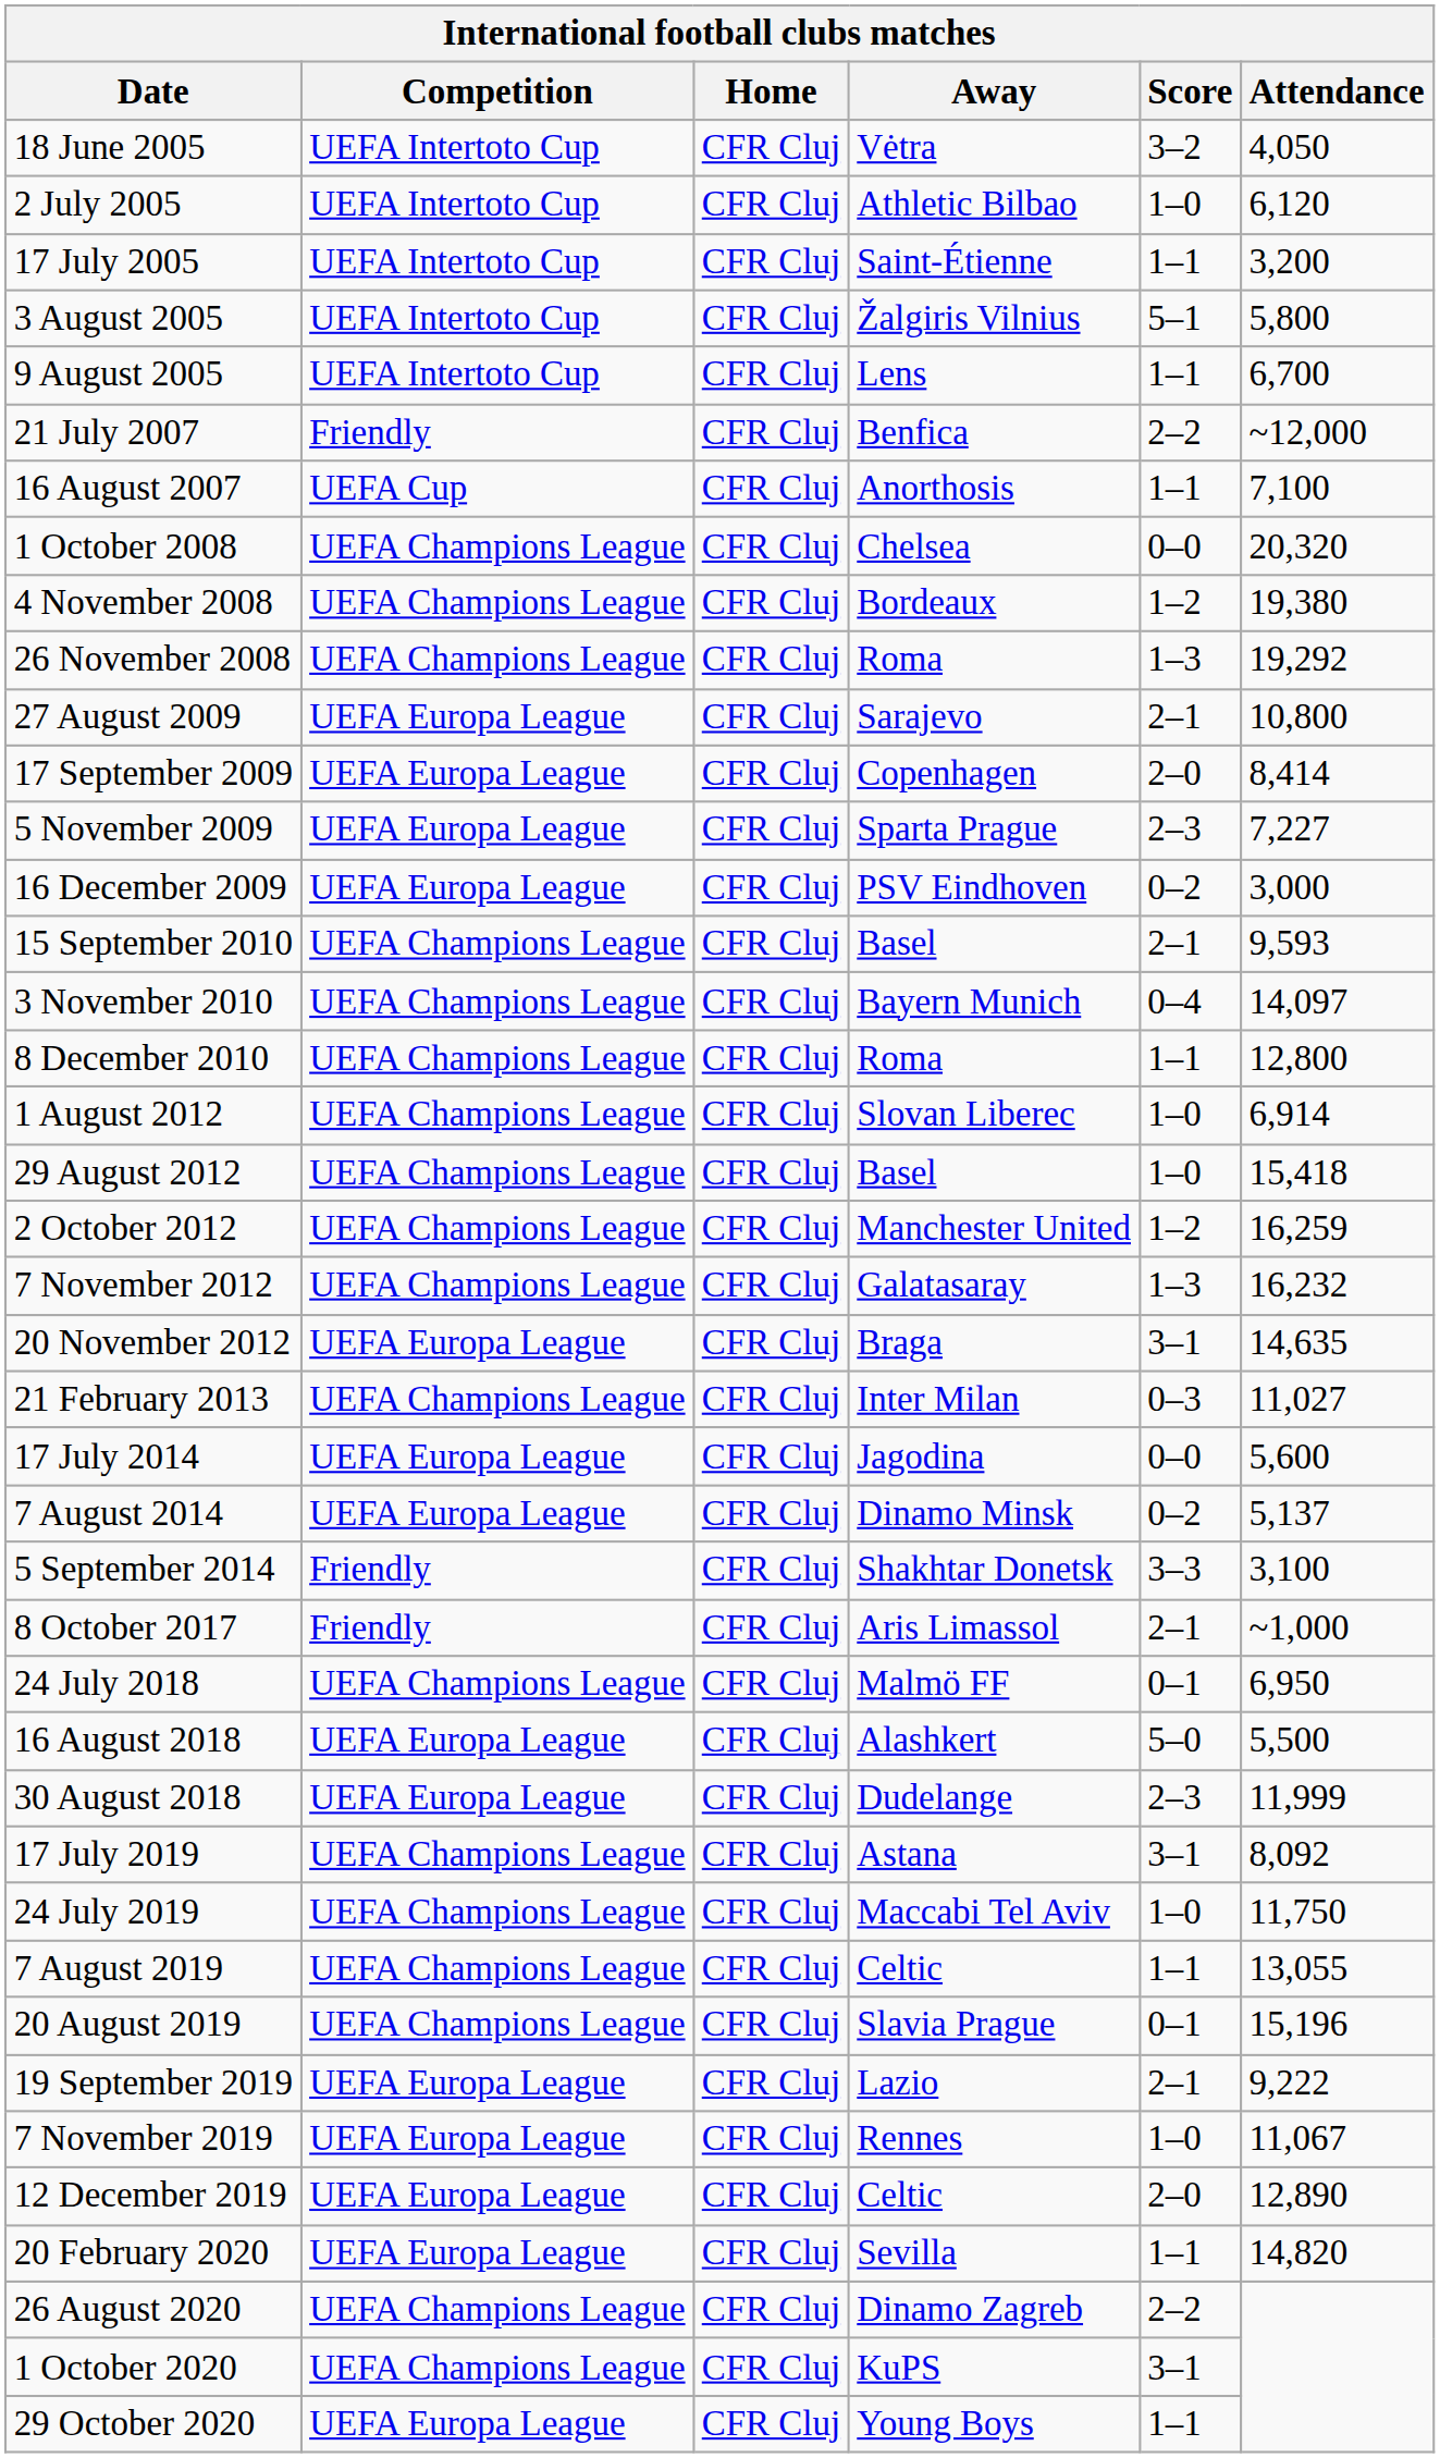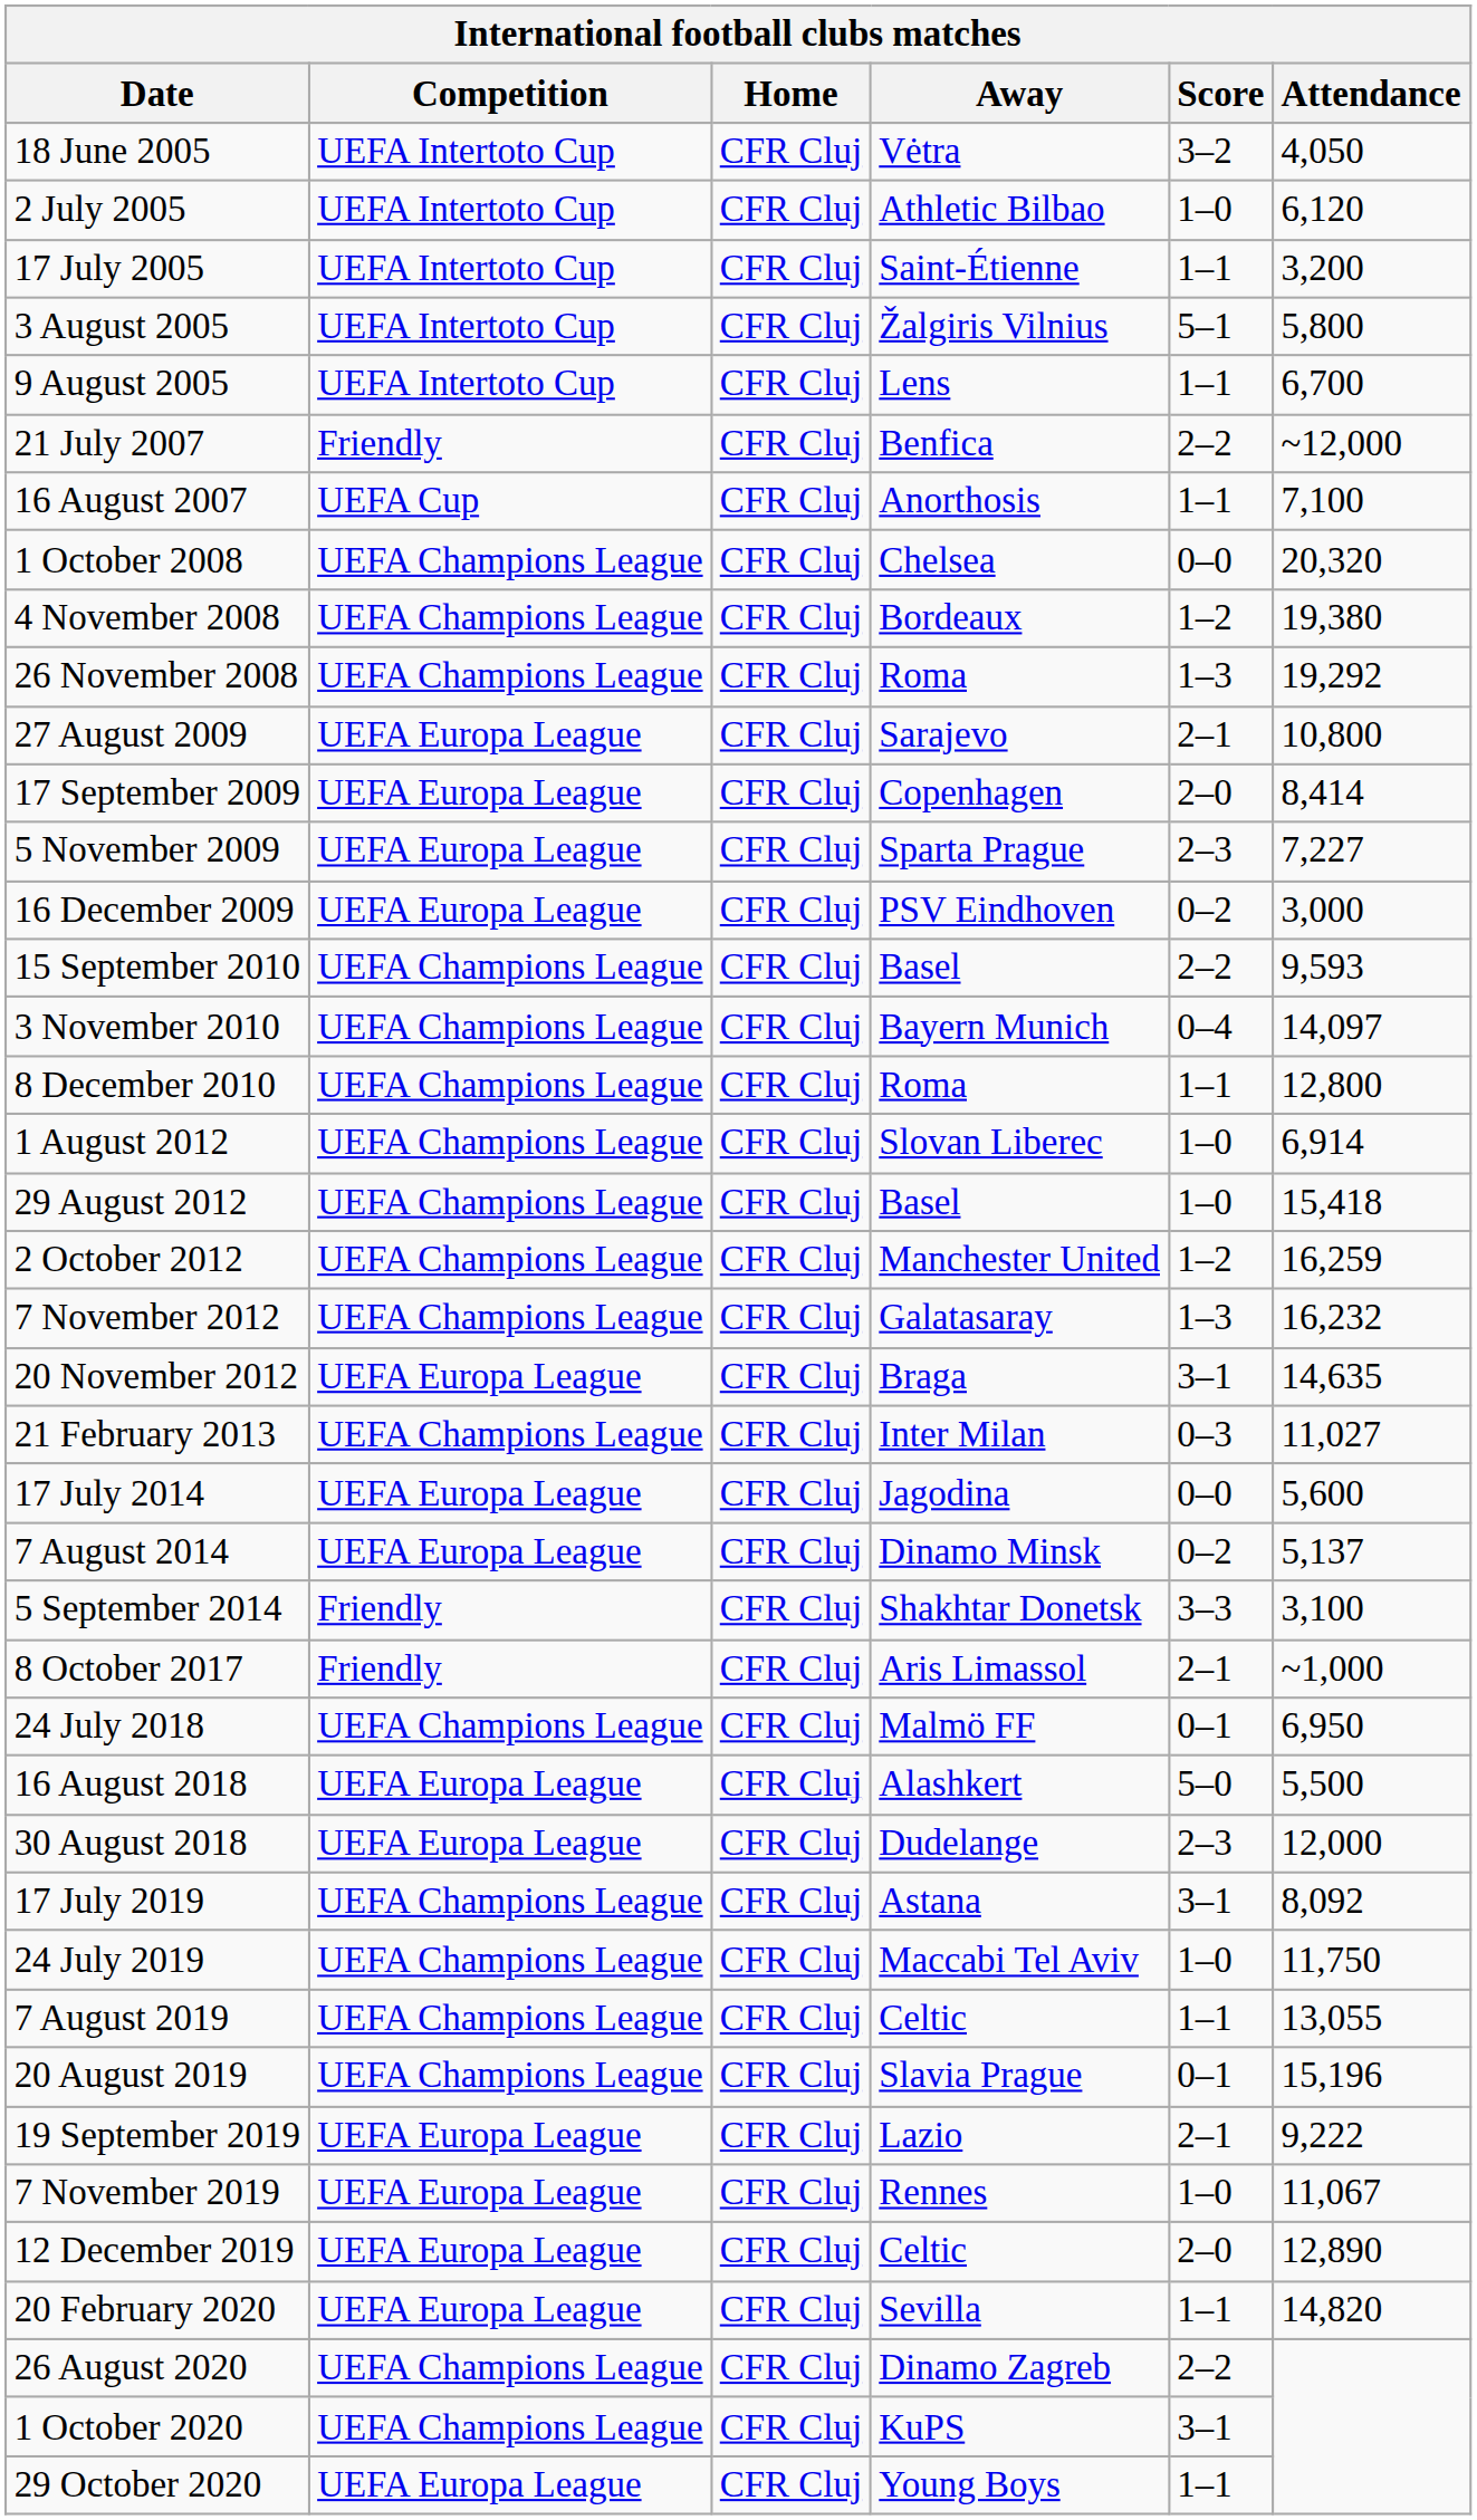 <table class="wikitable collapsible collapsed" style="text-align: left;font-size:100%;">
 <tr>
 <th colspan=6>International football clubs matches</th>
 </tr>
 <tr>
 <th>Date</th>
 <th>Competition</th>
 <th>Home</th>
 <th>Away</th>
 <th>Score</th>
 <th>Attendance</th>
 </tr>
 <tr>
 <td>18 June 2005</td>
 <td><a href='#'>UEFA Intertoto Cup</a></td>
 <td> <a href='#'>CFR Cluj</a></td>
 <td> <a href='#'>Vėtra</a></td>
 <td>3–2</td>
 <td>4,050</td>
 </tr>
 <tr>
 <td>2 July 2005</td>
 <td><a href='#'>UEFA Intertoto Cup</a></td>
 <td> <a href='#'>CFR Cluj</a></td>
 <td> <a href='#'>Athletic Bilbao</a></td>
 <td>1–0</td>
 <td>6,120</td>
 </tr>
 <tr>
 <td>17 July 2005</td>
 <td><a href='#'>UEFA Intertoto Cup</a></td>
 <td> <a href='#'>CFR Cluj</a></td>
 <td> <a href='#'>Saint-Étienne</a></td>
 <td>1–1</td>
 <td>3,200</td>
 </tr>
 <tr>
 <td>3 August 2005</td>
 <td><a href='#'>UEFA Intertoto Cup</a></td>
 <td> <a href='#'>CFR Cluj</a></td>
 <td> <a href='#'>Žalgiris Vilnius</a></td>
 <td>5–1</td>
 <td>5,800</td>
 </tr>
 <tr>
 <td>9 August 2005</td>
 <td><a href='#'>UEFA Intertoto Cup</a></td>
 <td> <a href='#'>CFR Cluj</a></td>
 <td> <a href='#'>Lens</a></td>
 <td>1–1</td>
 <td>6,700</td>
 </tr>
 <tr>
 <td>21 July 2007</td>
 <td><a href='#'>Friendly</a></td>
 <td> <a href='#'>CFR Cluj</a></td>
 <td> <a href='#'>Benfica</a></td>
 <td>2–2</td>
 <td>~12,000</td>
 </tr>
 <tr>
 <td>16 August 2007</td>
 <td><a href='#'>UEFA Cup</a></td>
 <td> <a href='#'>CFR Cluj</a></td>
 <td> <a href='#'>Anorthosis</a></td>
 <td>1–1</td>
 <td>7,100</td>
 </tr>
 <tr>
 <td>1 October 2008</td>
 <td><a href='#'>UEFA Champions League</a></td>
 <td> <a href='#'>CFR Cluj</a></td>
 <td> <a href='#'>Chelsea</a></td>
 <td>0–0</td>
 <td>20,320</td>
 </tr>
 <tr>
 <td>4 November 2008</td>
 <td><a href='#'>UEFA Champions League</a></td>
 <td> <a href='#'>CFR Cluj</a></td>
 <td> <a href='#'>Bordeaux</a></td>
 <td>1–2</td>
 <td>19,380</td>
 </tr>
 <tr>
 <td>26 November 2008</td>
 <td><a href='#'>UEFA Champions League</a></td>
 <td> <a href='#'>CFR Cluj</a></td>
 <td> <a href='#'>Roma</a></td>
 <td>1–3</td>
 <td>19,292</td>
 </tr>
 <tr>
 <td>27 August 2009</td>
 <td><a href='#'>UEFA Europa League</a></td>
 <td> <a href='#'>CFR Cluj</a></td>
 <td> <a href='#'>Sarajevo</a></td>
 <td>2–1</td>
 <td>10,800</td>
 </tr>
 <tr>
 <td>17 September 2009</td>
 <td><a href='#'>UEFA Europa League</a></td>
 <td> <a href='#'>CFR Cluj</a></td>
 <td> <a href='#'>Copenhagen</a></td>
 <td>2–0</td>
 <td>8,414</td>
 </tr>
 <tr>
 <td>5 November 2009</td>
 <td><a href='#'>UEFA Europa League</a></td>
 <td> <a href='#'>CFR Cluj</a></td>
 <td> <a href='#'>Sparta Prague</a></td>
 <td>2–3</td>
 <td>7,227</td>
 </tr>
 <tr>
 <td>16 December 2009</td>
 <td><a href='#'>UEFA Europa League</a></td>
 <td> <a href='#'>CFR Cluj</a></td>
 <td> <a href='#'>PSV Eindhoven</a></td>
 <td>0–2</td>
 <td>3,000</td>
 </tr>
 <tr>
 <td>15 September 2010</td>
 <td><a href='#'>UEFA Champions League</a></td>
 <td> <a href='#'>CFR Cluj</a></td>
 <td> <a href='#'>Basel</a></td>
-<td>2–1</td>
+<td>2–2</td>
 <td>9,593</td>
 </tr>
 <tr>
 <td>3 November 2010</td>
 <td><a href='#'>UEFA Champions League</a></td>
 <td> <a href='#'>CFR Cluj</a></td>
 <td> <a href='#'>Bayern Munich</a></td>
 <td>0–4</td>
 <td>14,097</td>
 </tr>
 <tr>
 <td>8 December 2010</td>
 <td><a href='#'>UEFA Champions League</a></td>
 <td> <a href='#'>CFR Cluj</a></td>
 <td> <a href='#'>Roma</a></td>
 <td>1–1</td>
 <td>12,800</td>
 </tr>
 <tr>
 <td>1 August 2012</td>
 <td><a href='#'>UEFA Champions League</a></td>
 <td> <a href='#'>CFR Cluj</a></td>
 <td> <a href='#'>Slovan Liberec</a></td>
 <td>1–0</td>
 <td>6,914</td>
 </tr>
 <tr>
 <td>29 August 2012</td>
 <td><a href='#'>UEFA Champions League</a></td>
 <td> <a href='#'>CFR Cluj</a></td>
 <td> <a href='#'>Basel</a></td>
 <td>1–0</td>
 <td>15,418</td>
 </tr>
 <tr>
 <td>2 October 2012</td>
 <td><a href='#'>UEFA Champions League</a></td>
 <td> <a href='#'>CFR Cluj</a></td>
 <td> <a href='#'>Manchester United</a></td>
 <td>1–2</td>
 <td>16,259</td>
 </tr>
 <tr>
 <td>7 November 2012</td>
 <td><a href='#'>UEFA Champions League</a></td>
 <td> <a href='#'>CFR Cluj</a></td>
 <td> <a href='#'>Galatasaray</a></td>
 <td>1–3</td>
 <td>16,232</td>
 </tr>
 <tr>
 <td>20 November 2012</td>
 <td><a href='#'>UEFA Europa League</a></td>
 <td> <a href='#'>CFR Cluj</a></td>
 <td> <a href='#'>Braga</a></td>
 <td>3–1</td>
 <td>14,635</td>
 </tr>
 <tr>
 <td>21 February 2013</td>
 <td><a href='#'>UEFA Champions League</a></td>
 <td> <a href='#'>CFR Cluj</a></td>
 <td> <a href='#'>Inter Milan</a></td>
 <td>0–3</td>
 <td>11,027</td>
 </tr>
 <tr>
 <td>17 July 2014</td>
 <td><a href='#'>UEFA Europa League</a></td>
 <td> <a href='#'>CFR Cluj</a></td>
 <td> <a href='#'>Jagodina</a></td>
 <td>0–0</td>
 <td>5,600</td>
 </tr>
 <tr>
 <td>7 August 2014</td>
 <td><a href='#'>UEFA Europa League</a></td>
 <td> <a href='#'>CFR Cluj</a></td>
 <td> <a href='#'>Dinamo Minsk</a></td>
 <td>0–2</td>
 <td>5,137</td>
 </tr>
 <tr>
 <td>5 September 2014</td>
 <td><a href='#'>Friendly</a></td>
 <td> <a href='#'>CFR Cluj</a></td>
 <td> <a href='#'>Shakhtar Donetsk</a></td>
 <td>3–3</td>
 <td>3,100</td>
 </tr>
 <tr>
 <td>8 October 2017</td>
 <td><a href='#'>Friendly</a></td>
 <td> <a href='#'>CFR Cluj</a></td>
 <td> <a href='#'>Aris Limassol</a></td>
 <td>2–1</td>
 <td>~1,000</td>
 </tr>
 <tr>
 <td>24 July 2018</td>
 <td><a href='#'>UEFA Champions League</a></td>
 <td> <a href='#'>CFR Cluj</a></td>
 <td> <a href='#'>Malmö FF</a></td>
 <td>0–1</td>
 <td>6,950</td>
 </tr>
 <tr>
 <td>16 August 2018</td>
 <td><a href='#'>UEFA Europa League</a></td>
 <td> <a href='#'>CFR Cluj</a></td>
 <td> <a href='#'>Alashkert</a></td>
 <td>5–0</td>
 <td>5,500</td>
 </tr>
 <tr>
 <td>30 August 2018</td>
 <td><a href='#'>UEFA Europa League</a></td>
 <td> <a href='#'>CFR Cluj</a></td>
 <td> <a href='#'>Dudelange</a></td>
 <td>2–3</td>
-<td>11,999</td>
+<td>12,000</td>
 </tr>
 <tr>
 <td>17 July 2019</td>
 <td><a href='#'>UEFA Champions League</a></td>
 <td> <a href='#'>CFR Cluj</a></td>
 <td> <a href='#'>Astana</a></td>
 <td>3–1</td>
 <td>8,092</td>
 </tr>
 <tr>
 <td>24 July 2019</td>
 <td><a href='#'>UEFA Champions League</a></td>
 <td> <a href='#'>CFR Cluj</a></td>
 <td> <a href='#'>Maccabi Tel Aviv</a></td>
 <td>1–0</td>
 <td>11,750</td>
 </tr>
 <tr>
 <td>7 August 2019</td>
 <td><a href='#'>UEFA Champions League</a></td>
 <td> <a href='#'>CFR Cluj</a></td>
 <td> <a href='#'>Celtic</a></td>
 <td>1–1</td>
 <td>13,055</td>
 </tr>
 <tr>
 <td>20 August 2019</td>
 <td><a href='#'>UEFA Champions League</a></td>
 <td> <a href='#'>CFR Cluj</a></td>
 <td> <a href='#'>Slavia Prague</a></td>
 <td>0–1</td>
 <td>15,196</td>
 </tr>
 <tr>
 <td>19 September 2019</td>
 <td><a href='#'>UEFA Europa League</a></td>
 <td> <a href='#'>CFR Cluj</a></td>
 <td> <a href='#'>Lazio</a></td>
 <td>2–1</td>
 <td>9,222</td>
 </tr>
 <tr>
 <td>7 November 2019</td>
 <td><a href='#'>UEFA Europa League</a></td>
 <td> <a href='#'>CFR Cluj</a></td>
 <td> <a href='#'>Rennes</a></td>
 <td>1–0</td>
 <td>11,067</td>
 </tr>
 <tr>
 <td>12 December 2019</td>
 <td><a href='#'>UEFA Europa League</a></td>
 <td> <a href='#'>CFR Cluj</a></td>
 <td> <a href='#'>Celtic</a></td>
 <td>2–0</td>
 <td>12,890</td>
 </tr>
 <tr>
 <td>20 February 2020</td>
 <td><a href='#'>UEFA Europa League</a></td>
 <td> <a href='#'>CFR Cluj</a></td>
 <td> <a href='#'>Sevilla</a></td>
 <td>1–1</td>
 <td>14,820</td>
 </tr>
 <tr>
 <td>26 August 2020</td>
 <td><a href='#'>UEFA Champions League</a></td>
 <td> <a href='#'>CFR Cluj</a></td>
 <td> <a href='#'>Dinamo Zagreb</a></td>
 <td>2–2</td>
 </tr>
 <tr>
 <td>1 October 2020</td>
 <td><a href='#'>UEFA Champions League</a></td>
 <td> <a href='#'>CFR Cluj</a></td>
 <td> <a href='#'>KuPS</a></td>
 <td>3–1</td>
 </tr>
 <tr>
 <td>29 October 2020</td>
 <td><a href='#'>UEFA Europa League</a></td>
 <td> <a href='#'>CFR Cluj</a></td>
 <td> <a href='#'>Young Boys</a></td>
 <td>1–1</td>
 </tr>
 </table>
